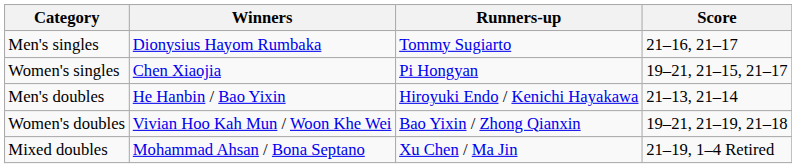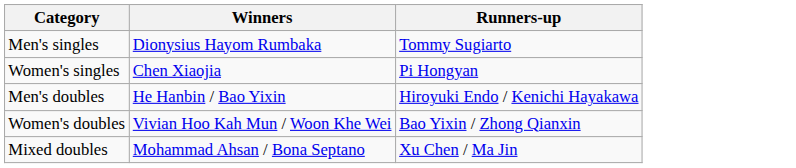 <table class=wikitable style="white-space:nowrap;">
 <tr>
 <th>Category</th>
 <th>Winners</th>
 <th>Runners-up</th>
-<th>Score</th>
 </tr>
 <tr>
 <td>Men's singles</td>
 <td> <a href='#'>Dionysius Hayom Rumbaka</a></td>
 <td> <a href='#'>Tommy Sugiarto</a></td>
-<td>21–16, 21–17</td>
 </tr>
 <tr>
 <td>Women's singles</td>
 <td> <a href='#'>Chen Xiaojia</a></td>
 <td> <a href='#'>Pi Hongyan</a></td>
-<td>19–21, 21–15, 21–17</td>
 </tr>
 <tr>
 <td>Men's doubles</td>
 <td> <a href='#'>He Hanbin</a> / <a href='#'>Bao Yixin</a></td>
 <td> <a href='#'>Hiroyuki Endo</a> / <a href='#'>Kenichi Hayakawa</a></td>
-<td>21–13, 21–14</td>
 </tr>
 <tr>
 <td>Women's doubles</td>
 <td> <a href='#'>Vivian Hoo Kah Mun</a> / <a href='#'>Woon Khe Wei</a></td>
 <td> <a href='#'>Bao Yixin</a> / <a href='#'>Zhong Qianxin</a></td>
-<td>19–21, 21–19, 21–18</td>
 </tr>
 <tr>
 <td>Mixed doubles</td>
 <td> <a href='#'>Mohammad Ahsan</a> / <a href='#'>Bona Septano</a></td>
 <td> <a href='#'>Xu Chen</a> / <a href='#'>Ma Jin</a></td>
-<td>21–19, 1–4 Retired</td>
 </tr>
 </table>
